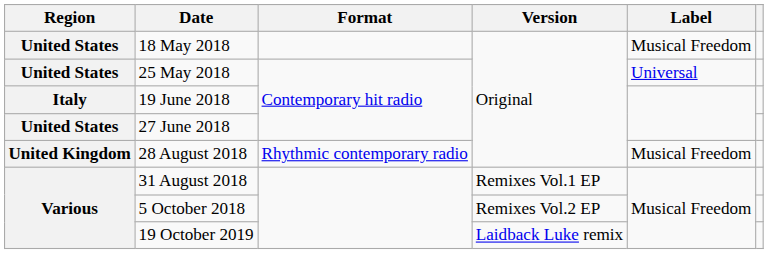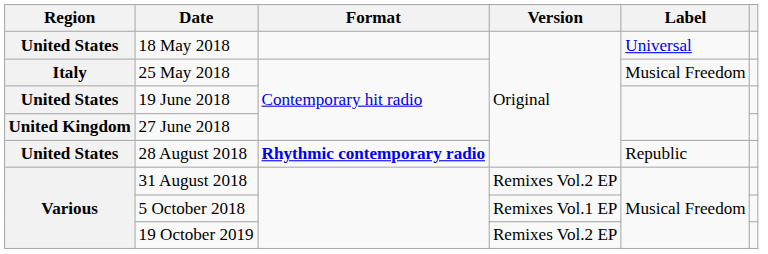 <table class="wikitable sortable plainrowheaders">
 <tr>
 <th scope="col">Region</th>
 <th scope="col">Date</th>
 <th scope="col">Format</th>
 <th scope="col">Version</th>
 <th scope="col">Label</th>
 <th scope="col"></th>
 </tr>
 <tr>
 <th scope="row">United States</th>
 <td>18 May 2018</td>
 <td></td>
 <td rowspan="5">Original</td>
+<td><a href='#'>Universal</a></td>
+<td></td>
+</tr>
+<tr>
+<th scope="row">Italy</th>
+<td>25 May 2018</td>
+<td rowspan="3"><a href='#'>Contemporary hit radio</a></td>
 <td>Musical Freedom</td>
 <td></td>
 </tr>
 <tr>
 <th scope="row">United States</th>
-<td>25 May 2018</td>
-<td rowspan="3"><a href='#'>Contemporary hit radio</a></td>
-<td><a href='#'>Universal</a></td>
-<td></td>
-</tr>
-<tr>
-<th scope="row">Italy</th>
 <td>19 June 2018</td>
 <td rowspan="2"></td>
 <td></td>
 </tr>
 <tr>
-<th scope="row">United States</th>
+<th scope="row">United Kingdom</th>
 <td>27 June 2018</td>
 <td></td>
 </tr>
 <tr>
-<th scope="row">United Kingdom</th>
+<th scope="row">United States</th>
 <td>28 August 2018</td>
-<td><a href='#'>Rhythmic contemporary radio</a></td>
-<td>Musical Freedom</td>
+<td><strong><a href='#'>Rhythmic contemporary radio</a></strong></td>
+<td>Republic</td>
 <td></td>
 </tr>
 <tr>
 <th scope="row" rowspan="3">Various</th>
 <td>31 August 2018</td>
 <td rowspan="3"></td>
-<td>Remixes Vol.1 EP</td>
+<td>Remixes Vol.2 EP</td>
 <td rowspan="3">Musical Freedom</td>
 <td></td>
 </tr>
 <tr>
 <td>5 October 2018</td>
-<td>Remixes Vol.2 EP</td>
+<td>Remixes Vol.1 EP</td>
 <td></td>
 </tr>
 <tr>
 <td>19 October 2019</td>
-<td><a href='#'>Laidback Luke</a> remix</td>
+<td>Remixes Vol.2 EP</td>
 <td></td>
 </tr>
 </table>
